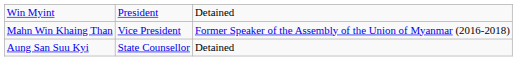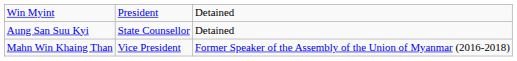 <table class="wikitable">
 <tr>
 <td><a href='#'>Win Myint</a></td>
 <td><a href='#'>President</a></td>
 <td>Detained</td>
 </tr>
 <tr>
+<td><a href='#'>Aung San Suu Kyi</a></td>
+<td><a href='#'>State Counsellor</a></td>
+<td>Detained</td>
+</tr>
+<tr>
 <td><a href='#'>Mahn Win Khaing Than</a></td>
 <td><a href='#'>Vice President</a></td>
 <td><a href='#'>Former Speaker of the Assembly of the Union of Myanmar</a> (2016-2018)</td>
 </tr>
-<tr>
-<td><a href='#'>Aung San Suu Kyi</a></td>
-<td><a href='#'>State Counsellor</a></td>
-<td>Detained</td>
-</tr>
 </table>
